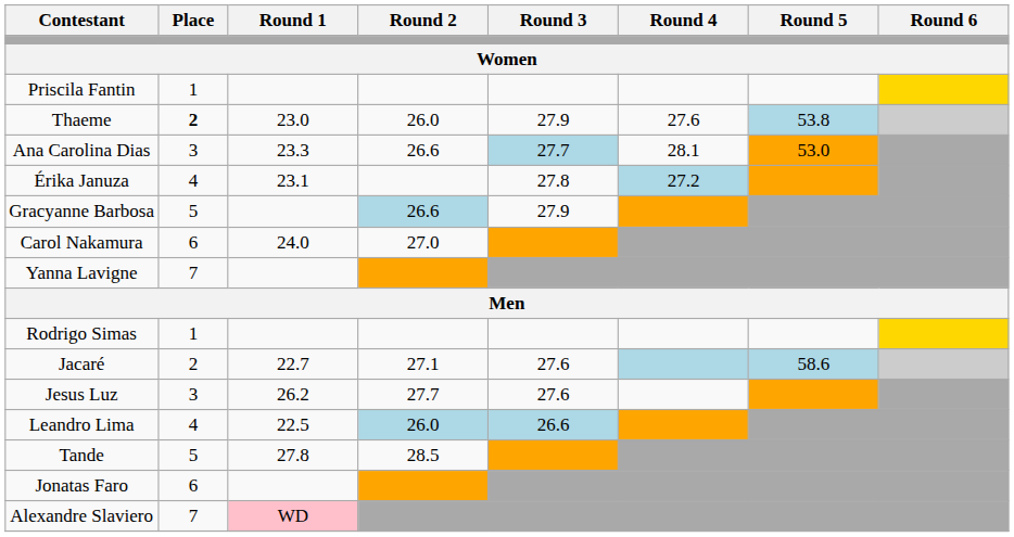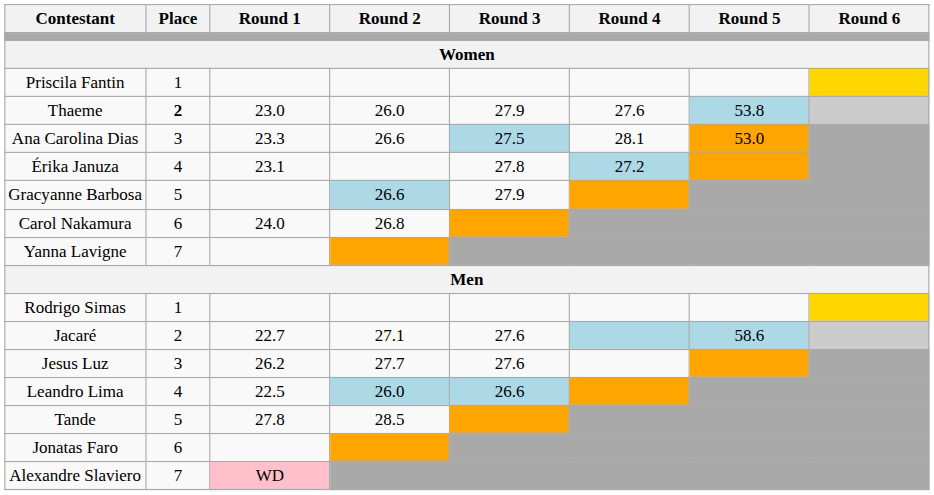 <table class="wikitable" style="text-align: center; white-space:nowrap; margin:auto; font-size:95%;">
 <tr>
 <th width=100>Contestant</th>
 <th width=050>Place</th>
 <th width=100>Round 1</th>
 <th width=100>Round 2</th>
 <th width=100>Round 3</th>
 <th width=100>Round 4</th>
 <th width=100>Round 5</th>
 <th width=100>Round 6</th>
 </tr>
 <tr>
 <td colspan=8 bgcolor="#A9A9A9"></td>
 </tr>
 <tr>
 <th colspan=8>Women</th>
 </tr>
 <tr>
 <td>Priscila Fantin</td>
 <td>1</td>
 <td></td>
 <td></td>
 <td></td>
 <td></td>
 <td></td>
 <td bgcolor="FFD700"></td>
 </tr>
 <tr>
 <td>Thaeme</td>
 <td><strong>2</strong></td>
 <td>23.0</td>
 <td>26.0</td>
 <td>27.9</td>
 <td>27.6</td>
 <td bgcolor="ADD8E6">53.8</td>
 <td bgcolor="CCCCCC"><em></em></td>
 </tr>
 <tr>
 <td>Ana Carolina Dias</td>
 <td>3</td>
 <td>23.3</td>
 <td>26.6</td>
-<td bgcolor="ADD8E6">27.7</td>
+<td bgcolor="ADD8E6">27.5</td>
 <td>28.1</td>
 <td bgcolor="FFA500">53.0</td>
 <td bgcolor="A9A9A9"></td>
 </tr>
 <tr>
 <td>Érika Januza</td>
 <td>4</td>
 <td>23.1</td>
 <td><em></em></td>
 <td>27.8</td>
 <td bgcolor="ADD8E6">27.2</td>
 <td bgcolor="FFA500"><em></em></td>
 <td bgcolor="A9A9A9"></td>
 </tr>
 <tr>
 <td>Gracyanne Barbosa</td>
 <td>5</td>
 <td><em></em></td>
 <td bgcolor="ADD8E6">26.6</td>
 <td>27.9</td>
 <td bgcolor="FFA500"><em></em></td>
 <td bgcolor="A9A9A9" colspan=2></td>
 </tr>
 <tr>
 <td>Carol Nakamura</td>
 <td>6</td>
 <td>24.0</td>
-<td>27.0</td>
+<td>26.8</td>
 <td bgcolor="FFA500"><em></em></td>
 <td bgcolor="A9A9A9" colspan=3></td>
 </tr>
 <tr>
 <td>Yanna Lavigne</td>
 <td>7</td>
 <td><em></em></td>
 <td bgcolor="FFA500"><em></em></td>
 <td bgcolor="A9A9A9" colspan=4></td>
 </tr>
 <tr>
 <th colspan=8>Men</th>
 </tr>
 <tr>
 <td>Rodrigo Simas</td>
 <td>1</td>
 <td></td>
 <td></td>
 <td></td>
 <td></td>
 <td></td>
 <td bgcolor="FFD700"></td>
 </tr>
 <tr>
 <td>Jacaré</td>
 <td>2</td>
 <td>22.7</td>
 <td>27.1</td>
 <td>27.6</td>
 <td bgcolor="ADD8E6"><em></em></td>
 <td bgcolor="ADD8E6">58.6</td>
 <td bgcolor="CCCCCC"><em></em></td>
 </tr>
 <tr>
 <td>Jesus Luz</td>
 <td>3</td>
 <td>26.2</td>
 <td>27.7</td>
 <td>27.6</td>
 <td></td>
 <td bgcolor="FFA500"><em></em></td>
 <td bgcolor="A9A9A9"></td>
 </tr>
 <tr>
 <td>Leandro Lima</td>
 <td>4</td>
 <td>22.5</td>
 <td bgcolor="ADD8E6">26.0</td>
 <td bgcolor="ADD8E6">26.6</td>
 <td bgcolor="FFA500"><em></em></td>
 <td bgcolor="A9A9A9" colspan=2></td>
 </tr>
 <tr>
 <td>Tande</td>
 <td>5</td>
 <td>27.8</td>
 <td>28.5</td>
 <td bgcolor="FFA500"><em></em></td>
 <td bgcolor="A9A9A9" colspan=3></td>
 </tr>
 <tr>
 <td>Jonatas Faro</td>
 <td>6</td>
 <td><em></em></td>
 <td bgcolor="FFA500"><em></em></td>
 <td bgcolor="A9A9A9" colspan=4></td>
 </tr>
 <tr>
 <td>Alexandre Slaviero</td>
 <td>7</td>
 <td bgcolor="#FFC0CB">WD</td>
 <td bgcolor="A9A9A9" colspan=5></td>
 </tr>
 <tr>
 </tr>
 </table>
